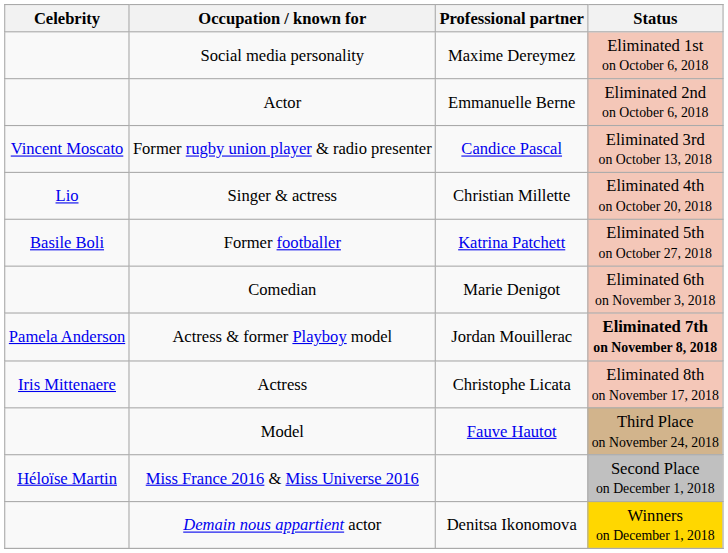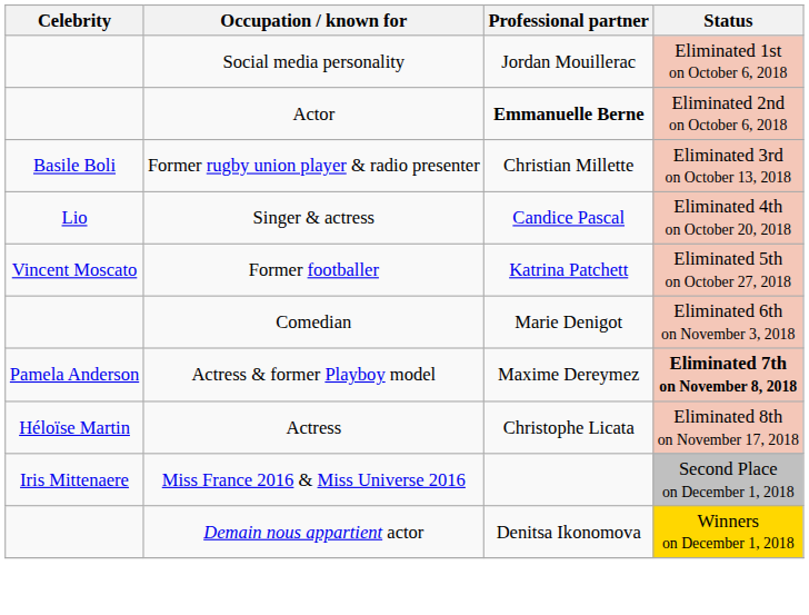 <table class="wikitable sortable" style="margin:auto; text-align:center; font-size:95%;">
 <tr>
 <th>Celebrity</th>
 <th>Occupation / known for</th>
 <th>Professional partner</th>
 <th>Status</th>
 </tr>
 <tr>
 <td></td>
 <td>Social media personality</td>
-<td>Maxime Dereymez</td>
+<td>Jordan Mouillerac</td>
 <td bgcolor="#f4c7b8">Eliminated 1st <br> <small> on October 6, 2018</small></td>
 </tr>
 <tr>
 <td></td>
 <td>Actor</td>
-<td>Emmanuelle Berne</td>
+<td><strong>Emmanuelle Berne</strong></td>
 <td bgcolor="#f4c7b8">Eliminated 2nd <br> <small> on October 6, 2018</small></td>
 </tr>
 <tr>
-<td><a href='#'>Vincent Moscato</a></td>
+<td><a href='#'>Basile Boli</a></td>
 <td>Former <a href='#'>rugby union player</a> & radio presenter</td>
-<td><a href='#'>Candice Pascal</a></td>
+<td>Christian Millette</td>
 <td bgcolor="#f4c7b8">Eliminated 3rd <br> <small> on October 13, 2018</small></td>
 </tr>
 <tr>
 <td><a href='#'>Lio</a></td>
 <td>Singer & actress</td>
-<td>Christian Millette</td>
+<td><a href='#'>Candice Pascal</a></td>
 <td bgcolor="#f4c7b8">Eliminated 4th <br> <small> on October 20, 2018</small></td>
 </tr>
 <tr>
-<td><a href='#'>Basile Boli</a></td>
+<td><a href='#'>Vincent Moscato</a></td>
 <td>Former <a href='#'>footballer</a></td>
 <td><a href='#'>Katrina Patchett</a></td>
 <td bgcolor="#f4c7b8">Eliminated 5th <br> <small> on October 27, 2018</small></td>
 </tr>
 <tr>
 <td></td>
 <td>Comedian</td>
 <td>Marie Denigot</td>
 <td bgcolor="#f4c7b8">Eliminated 6th <br> <small> on November 3, 2018</small></td>
 </tr>
 <tr>
 <td><a href='#'>Pamela Anderson</a></td>
 <td>Actress & former <a href='#'>Playboy</a> model</td>
-<td>Jordan Mouillerac</td>
+<td>Maxime Dereymez</td>
 <td bgcolor="#f4c7b8"><strong>Eliminated 7th <br> <small> on November 8, 2018</small></strong></td>
 </tr>
 <tr>
-<td><a href='#'>Iris Mittenaere</a></td>
+<td><a href='#'>Héloïse Martin</a></td>
 <td>Actress</td>
 <td>Christophe Licata</td>
 <td bgcolor="#f4c7b8">Eliminated 8th <br> <small> on November 17, 2018</small></td>
 </tr>
 <tr>
-<td></td>
-<td>Model</td>
-<td><a href='#'>Fauve Hautot</a></td>
-<td style="background:tan">Third Place <br> <small> on November 24, 2018 </small></td>
-</tr>
-<tr>
-<td><a href='#'>Héloïse Martin</a></td>
+<td><a href='#'>Iris Mittenaere</a></td>
 <td><a href='#'>Miss France 2016</a> & <a href='#'>Miss Universe 2016</a></td>
 <td></td>
 <td bgcolor=silver>Second Place <br> <small> on December 1, 2018 </small></td>
 </tr>
 <tr>
 <td></td>
 <td><em><a href='#'>Demain nous appartient</a></em> actor</td>
 <td>Denitsa Ikonomova</td>
 <td bgcolor=gold>Winners <br> <small> on December 1, 2018 </small></td>
 </tr>
 <tr>
 </tr>
 </table>
